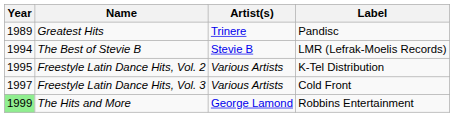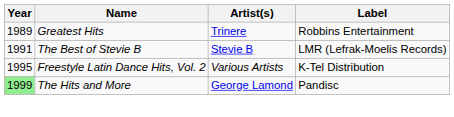 <table class="wikitable">
 <tr>
 <th>Year</th>
 <th>Name</th>
 <th>Artist(s)</th>
 <th>Label</th>
 </tr>
 <tr>
 <td>1989</td>
 <td><em>Greatest Hits</em></td>
 <td><a href='#'>Trinere</a></td>
-<td>Pandisc</td>
+<td>Robbins Entertainment</td>
 </tr>
 <tr>
-<td>1994</td>
+<td>1991</td>
 <td><em>The Best of Stevie B</em></td>
 <td><a href='#'>Stevie B</a></td>
 <td>LMR (Lefrak-Moelis Records)</td>
 </tr>
 <tr>
 <td>1995</td>
 <td><em>Freestyle Latin Dance Hits, Vol. 2</em></td>
 <td><em>Various Artists</em></td>
 <td>K-Tel Distribution</td>
 </tr>
 <tr>
-<td>1997</td>
-<td><em>Freestyle Latin Dance Hits, Vol. 3</em></td>
-<td><em>Various Artists</em></td>
-<td>Cold Front</td>
-</tr>
-<tr>
 <td style="background: lightgreen;">1999</td>
 <td><em>The Hits and More</em></td>
 <td><a href='#'>George Lamond</a></td>
-<td>Robbins Entertainment</td>
+<td>Pandisc</td>
 </tr>
 </table>
